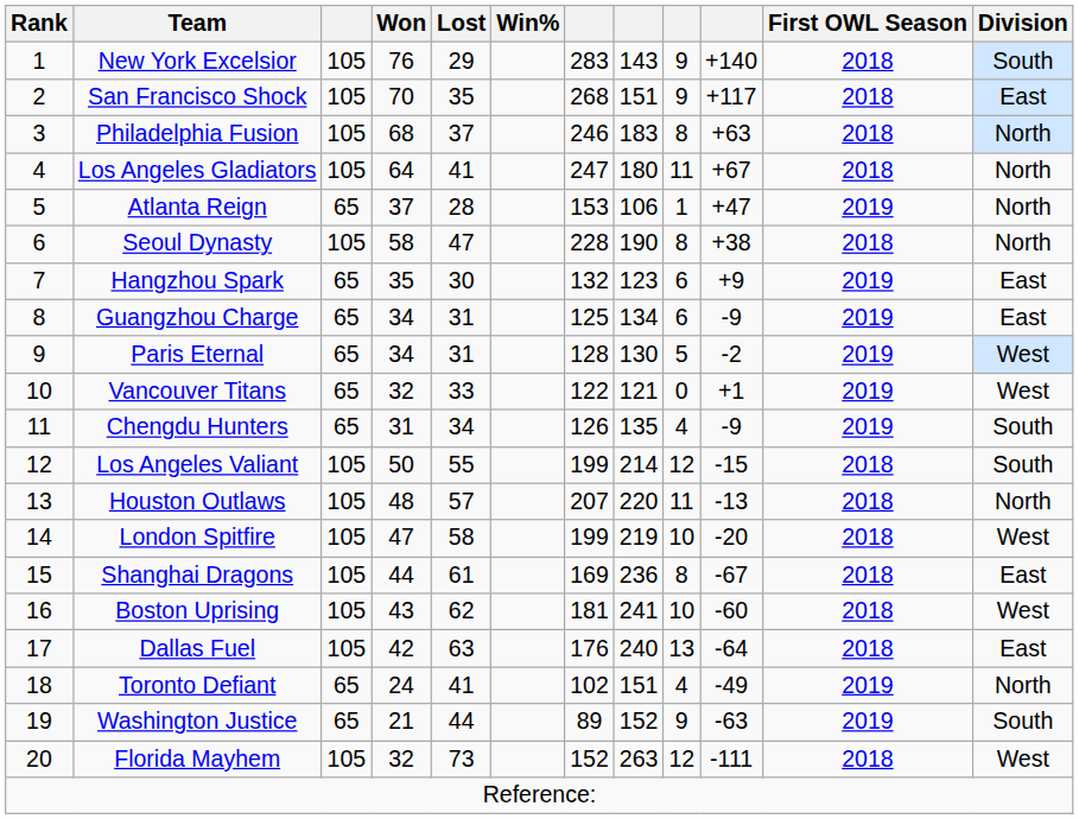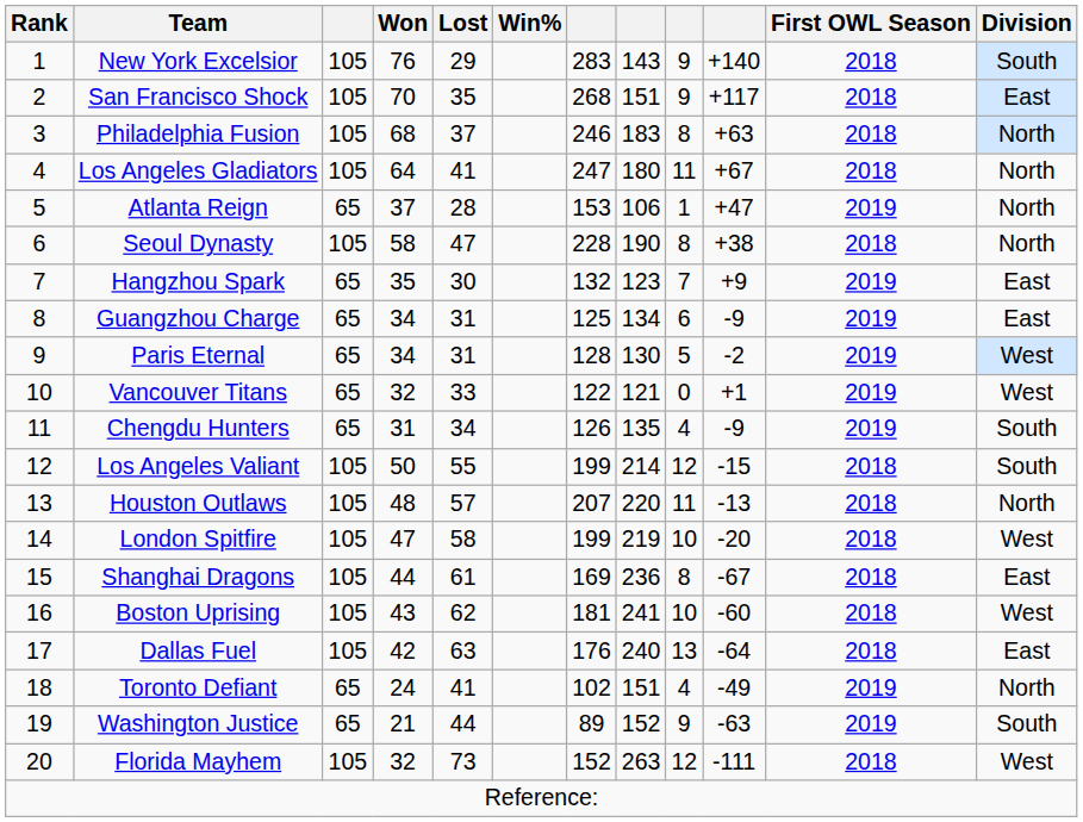 <table class="wikitable sortable" style="text-align:center;">
 <tr>
 <th>Rank</th>
 <th>Team</th>
 <th></th>
 <th>Won</th>
 <th>Lost</th>
 <th>Win%</th>
 <th></th>
 <th></th>
 <th></th>
 <th></th>
 <th>First OWL Season</th>
 <th>Division</th>
 </tr>
 <tr>
 <td>1</td>
 <td><a href='#'>New York Excelsior</a></td>
 <td>105</td>
 <td>76</td>
 <td>29</td>
 <td></td>
 <td>283</td>
 <td>143</td>
 <td>9</td>
 <td>+140</td>
 <td><a href='#'>2018</a></td>
 <td bgcolor="D0E7FF">South</td>
 </tr>
 <tr>
 <td>2</td>
 <td><a href='#'>San Francisco Shock</a></td>
 <td>105</td>
 <td>70</td>
 <td>35</td>
 <td></td>
 <td>268</td>
 <td>151</td>
 <td>9</td>
 <td>+117</td>
 <td><a href='#'>2018</a></td>
 <td bgcolor="D0E7FF">East</td>
 </tr>
 <tr>
 <td>3</td>
 <td><a href='#'>Philadelphia Fusion</a></td>
 <td>105</td>
 <td>68</td>
 <td>37</td>
 <td></td>
 <td>246</td>
 <td>183</td>
 <td>8</td>
 <td>+63</td>
 <td><a href='#'>2018</a></td>
 <td bgcolor="D0E7FF">North</td>
 </tr>
 <tr>
 <td>4</td>
 <td><a href='#'>Los Angeles Gladiators</a></td>
 <td>105</td>
 <td>64</td>
 <td>41</td>
 <td></td>
 <td>247</td>
 <td>180</td>
 <td>11</td>
 <td>+67</td>
 <td><a href='#'>2018</a></td>
 <td>North</td>
 </tr>
 <tr>
 <td>5</td>
 <td><a href='#'>Atlanta Reign</a></td>
 <td>65</td>
 <td>37</td>
 <td>28</td>
 <td></td>
 <td>153</td>
 <td>106</td>
 <td>1</td>
 <td>+47</td>
 <td><a href='#'>2019</a></td>
 <td>North</td>
 </tr>
 <tr>
 <td>6</td>
 <td><a href='#'>Seoul Dynasty</a></td>
 <td>105</td>
 <td>58</td>
 <td>47</td>
 <td></td>
 <td>228</td>
 <td>190</td>
 <td>8</td>
 <td>+38</td>
 <td><a href='#'>2018</a></td>
 <td>North</td>
 </tr>
 <tr>
 <td>7</td>
 <td><a href='#'>Hangzhou Spark</a></td>
 <td>65</td>
 <td>35</td>
 <td>30</td>
 <td></td>
 <td>132</td>
 <td>123</td>
-<td>6</td>
+<td>7</td>
 <td>+9</td>
 <td><a href='#'>2019</a></td>
 <td>East</td>
 </tr>
 <tr>
 <td>8</td>
 <td><a href='#'>Guangzhou Charge</a></td>
 <td>65</td>
 <td>34</td>
 <td>31</td>
 <td></td>
 <td>125</td>
 <td>134</td>
 <td>6</td>
 <td>-9</td>
 <td><a href='#'>2019</a></td>
 <td>East</td>
 </tr>
 <tr>
 <td>9</td>
 <td><a href='#'>Paris Eternal</a></td>
 <td>65</td>
 <td>34</td>
 <td>31</td>
 <td></td>
 <td>128</td>
 <td>130</td>
 <td>5</td>
 <td>-2</td>
 <td><a href='#'>2019</a></td>
 <td bgcolor="D0E7FF">West</td>
 </tr>
 <tr>
 <td>10</td>
 <td><a href='#'>Vancouver Titans</a></td>
 <td>65</td>
 <td>32</td>
 <td>33</td>
 <td></td>
 <td>122</td>
 <td>121</td>
 <td>0</td>
 <td>+1</td>
 <td><a href='#'>2019</a></td>
 <td>West</td>
 </tr>
 <tr>
 <td>11</td>
 <td><a href='#'>Chengdu Hunters</a></td>
 <td>65</td>
 <td>31</td>
 <td>34</td>
 <td></td>
 <td>126</td>
 <td>135</td>
 <td>4</td>
 <td>-9</td>
 <td><a href='#'>2019</a></td>
 <td>South</td>
 </tr>
 <tr>
 <td>12</td>
 <td><a href='#'>Los Angeles Valiant</a></td>
 <td>105</td>
 <td>50</td>
 <td>55</td>
 <td></td>
 <td>199</td>
 <td>214</td>
 <td>12</td>
 <td>-15</td>
 <td><a href='#'>2018</a></td>
 <td>South</td>
 </tr>
 <tr>
 <td>13</td>
 <td><a href='#'>Houston Outlaws</a></td>
 <td>105</td>
 <td>48</td>
 <td>57</td>
 <td></td>
 <td>207</td>
 <td>220</td>
 <td>11</td>
 <td>-13</td>
 <td><a href='#'>2018</a></td>
 <td>North</td>
 </tr>
 <tr>
 <td>14</td>
 <td><a href='#'>London Spitfire</a></td>
 <td>105</td>
 <td>47</td>
 <td>58</td>
 <td></td>
 <td>199</td>
 <td>219</td>
 <td>10</td>
 <td>-20</td>
 <td><a href='#'>2018</a></td>
 <td>West</td>
 </tr>
 <tr>
 <td>15</td>
 <td><a href='#'>Shanghai Dragons</a></td>
 <td>105</td>
 <td>44</td>
 <td>61</td>
 <td></td>
 <td>169</td>
 <td>236</td>
 <td>8</td>
 <td>-67</td>
 <td><a href='#'>2018</a></td>
 <td>East</td>
 </tr>
 <tr>
 <td>16</td>
 <td><a href='#'>Boston Uprising</a></td>
 <td>105</td>
 <td>43</td>
 <td>62</td>
 <td></td>
 <td>181</td>
 <td>241</td>
 <td>10</td>
 <td>-60</td>
 <td><a href='#'>2018</a></td>
 <td>West</td>
 </tr>
 <tr>
 <td>17</td>
 <td><a href='#'>Dallas Fuel</a></td>
 <td>105</td>
 <td>42</td>
 <td>63</td>
 <td></td>
 <td>176</td>
 <td>240</td>
 <td>13</td>
 <td>-64</td>
 <td><a href='#'>2018</a></td>
 <td>East</td>
 </tr>
 <tr>
 <td>18</td>
 <td><a href='#'>Toronto Defiant</a></td>
 <td>65</td>
 <td>24</td>
 <td>41</td>
 <td></td>
 <td>102</td>
 <td>151</td>
 <td>4</td>
 <td>-49</td>
 <td><a href='#'>2019</a></td>
 <td>North</td>
 </tr>
 <tr>
 <td>19</td>
 <td><a href='#'>Washington Justice</a></td>
 <td>65</td>
 <td>21</td>
 <td>44</td>
 <td></td>
 <td>89</td>
 <td>152</td>
 <td>9</td>
 <td>-63</td>
 <td><a href='#'>2019</a></td>
 <td>South</td>
 </tr>
 <tr>
 <td>20</td>
 <td><a href='#'>Florida Mayhem</a></td>
 <td>105</td>
 <td>32</td>
 <td>73</td>
 <td></td>
 <td>152</td>
 <td>263</td>
 <td>12</td>
 <td>-111</td>
 <td><a href='#'>2018</a></td>
 <td>West</td>
 </tr>
 <tr class="sortbottom">
 <td colspan="12">Reference:</td>
 </tr>
 </table>
